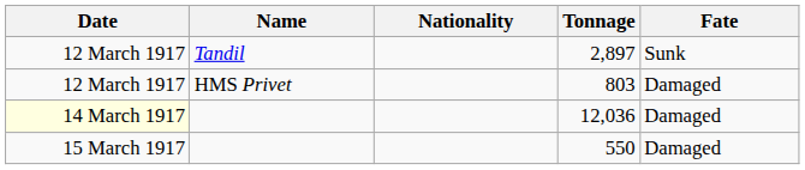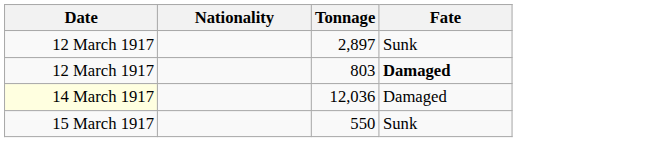 <table class="wikitable sortable">
 <tr>
 <th width="140px">Date</th>
-<th width="140px">Name</th>
 <th width="140px">Nationality</th>
 <th width="25px">Tonnage</th>
 <th width="120px">Fate</th>
 </tr>
 <tr>
 <td align="right">12 March 1917</td>
-<td align="left"><a href='#'><em>Tandil</em></a></td>
 <td align="left"></td>
 <td align="right">2,897</td>
 <td align="left">Sunk</td>
 </tr>
 <tr>
 <td align="right">12 March 1917</td>
-<td align="left">HMS <em>Privet</em></td>
 <td align="left"></td>
 <td align="right">803</td>
-<td align="left">Damaged</td>
+<td align="left"><strong>Damaged</strong></td>
 </tr>
 <tr>
 <td align="right" style="background: lightyellow;">14 March 1917</td>
-<td align="left"></td>
 <td align="left"></td>
 <td align="right">12,036</td>
 <td align="left">Damaged</td>
 </tr>
 <tr>
 <td align="right">15 March 1917</td>
 <td align="left"></td>
-<td align="left"></td>
 <td align="right">550</td>
-<td align="left">Damaged</td>
+<td align="left">Sunk</td>
 </tr>
 </table>
